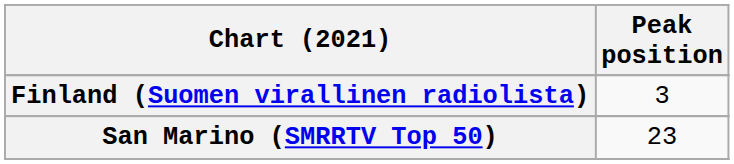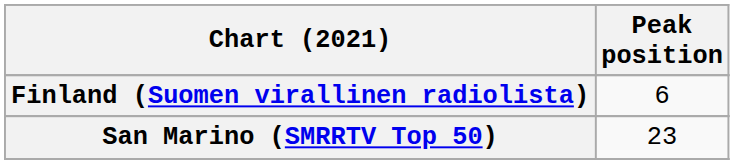 <table class="wikitable sortable plainrowheaders" style="text-align:center">
 <tr>
 <th scope="col">Chart (2021)</th>
 <th scope="col">Peak<br>position</th>
 </tr>
 <tr>
 </tr>
 <tr>
 </tr>
 <tr>
 </tr>
 <tr>
 <th scope="row">Finland (<a href='#'>Suomen virallinen radiolista</a>)</th>
-<td>3</td>
+<td>6</td>
 </tr>
 <tr>
 </tr>
 <tr>
 </tr>
 <tr>
 </tr>
 <tr>
 <th scope="row">San Marino (<a href='#'>SMRRTV Top 50</a>)</th>
 <td>23</td>
 </tr>
 <tr>
 </tr>
 <tr>
 </tr>
 <tr>
 </tr>
 </table>
